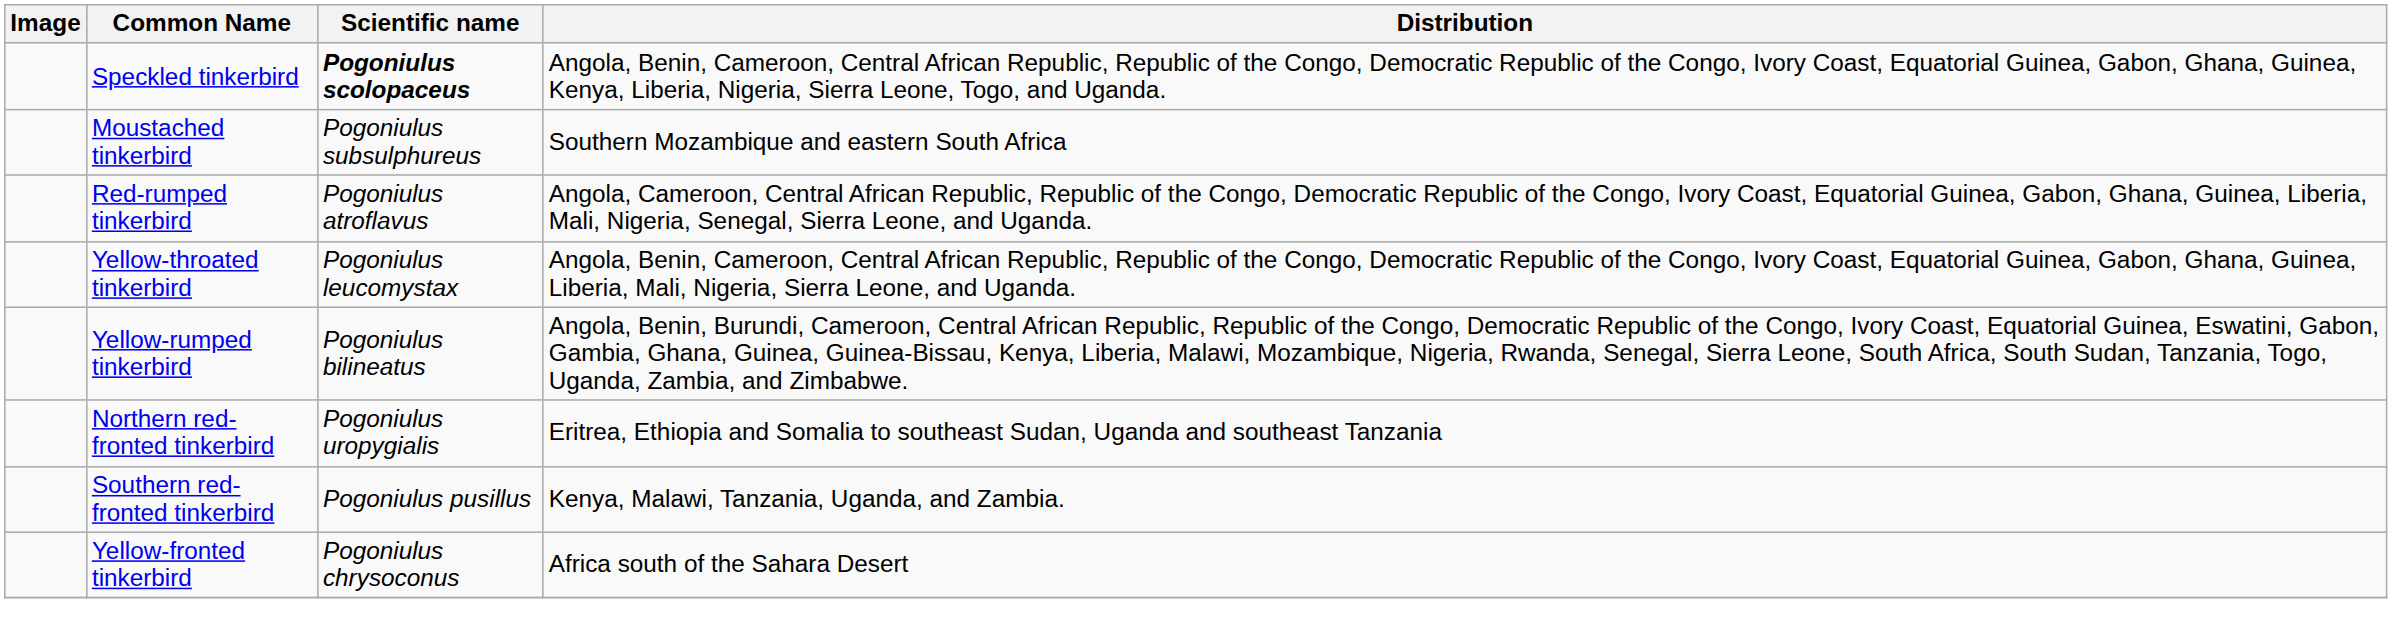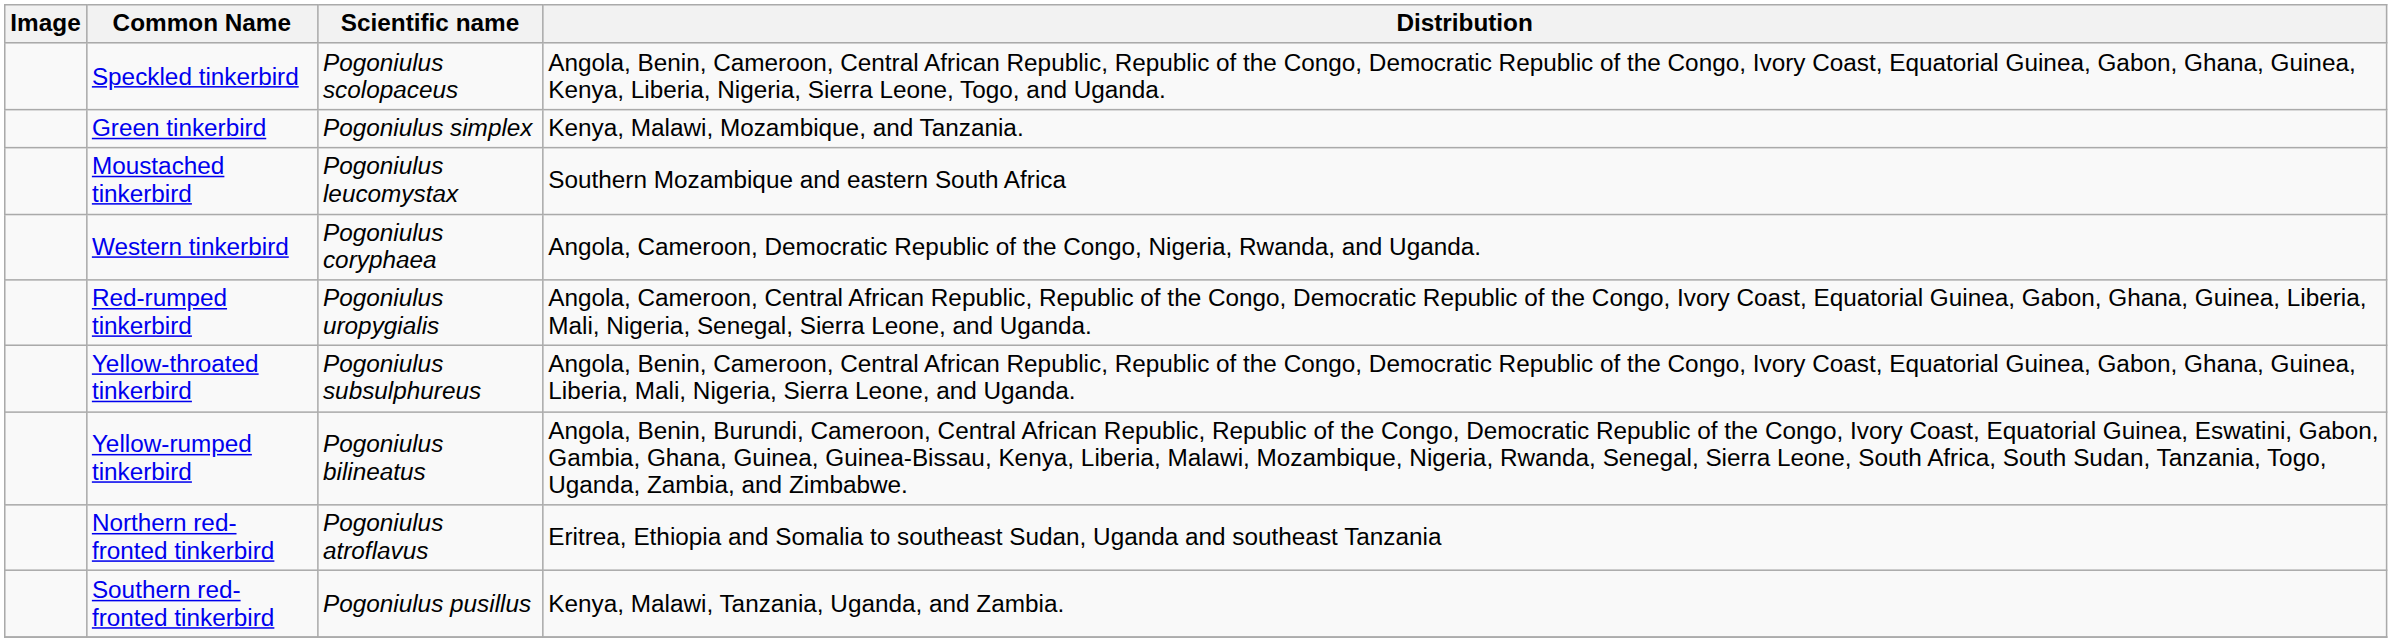 <table class="wikitable">
 <tr>
 <th>Image</th>
 <th>Common Name</th>
 <th>Scientific name</th>
 <th>Distribution</th>
 </tr>
 <tr>
 <td></td>
 <td><a href='#'>Speckled tinkerbird</a></td>
-<td><strong><em>Pogoniulus scolopaceus</em></strong></td>
+<td><em>Pogoniulus scolopaceus</em></td>
 <td>Angola, Benin, Cameroon, Central African Republic, Republic of the Congo, Democratic Republic of the Congo, Ivory Coast, Equatorial Guinea, Gabon, Ghana, Guinea, Kenya, Liberia, Nigeria, Sierra Leone, Togo, and Uganda.</td>
 </tr>
 <tr>
 <td></td>
+<td><a href='#'>Green tinkerbird</a></td>
+<td><em>Pogoniulus simplex</em></td>
+<td>Kenya, Malawi, Mozambique, and Tanzania.</td>
+</tr>
+<tr>
+<td></td>
 <td><a href='#'>Moustached tinkerbird</a></td>
-<td><em>Pogoniulus subsulphureus</em></td>
+<td><em>Pogoniulus leucomystax</em></td>
 <td>Southern Mozambique and eastern South Africa</td>
 </tr>
 <tr>
 <td></td>
+<td><a href='#'>Western tinkerbird</a></td>
+<td><em>Pogoniulus coryphaea</em></td>
+<td>Angola, Cameroon, Democratic Republic of the Congo, Nigeria, Rwanda, and Uganda.</td>
+</tr>
+<tr>
+<td></td>
 <td><a href='#'>Red-rumped tinkerbird</a></td>
-<td><em>Pogoniulus atroflavus</em></td>
+<td><em>Pogoniulus uropygialis</em></td>
 <td>Angola, Cameroon, Central African Republic, Republic of the Congo, Democratic Republic of the Congo, Ivory Coast, Equatorial Guinea, Gabon, Ghana, Guinea, Liberia, Mali, Nigeria, Senegal, Sierra Leone, and Uganda.</td>
 </tr>
 <tr>
 <td></td>
 <td><a href='#'>Yellow-throated tinkerbird</a></td>
-<td><em>Pogoniulus leucomystax</em></td>
+<td><em>Pogoniulus subsulphureus</em></td>
 <td>Angola, Benin, Cameroon, Central African Republic, Republic of the Congo, Democratic Republic of the Congo, Ivory Coast, Equatorial Guinea, Gabon, Ghana, Guinea, Liberia, Mali, Nigeria, Sierra Leone, and Uganda.</td>
 </tr>
 <tr>
 <td></td>
 <td><a href='#'>Yellow-rumped tinkerbird</a></td>
 <td><em>Pogoniulus bilineatus</em></td>
 <td>Angola, Benin, Burundi, Cameroon, Central African Republic, Republic of the Congo, Democratic Republic of the Congo, Ivory Coast, Equatorial Guinea, Eswatini, Gabon, Gambia, Ghana, Guinea, Guinea-Bissau, Kenya, Liberia, Malawi, Mozambique, Nigeria, Rwanda, Senegal, Sierra Leone, South Africa, South Sudan, Tanzania, Togo, Uganda, Zambia, and Zimbabwe.</td>
 </tr>
 <tr>
 <td></td>
 <td><a href='#'>Northern red-fronted tinkerbird</a></td>
-<td><em>Pogoniulus uropygialis</em></td>
+<td><em>Pogoniulus atroflavus</em></td>
 <td>Eritrea, Ethiopia and Somalia to southeast Sudan, Uganda and southeast Tanzania</td>
 </tr>
 <tr>
 <td></td>
 <td><a href='#'>Southern red-fronted tinkerbird</a></td>
 <td><em>Pogoniulus pusillus</em></td>
 <td>Kenya, Malawi, Tanzania, Uganda, and Zambia.</td>
 </tr>
 <tr>
-<td></td>
-<td><a href='#'>Yellow-fronted tinkerbird</a></td>
-<td><em>Pogoniulus chrysoconus</em></td>
-<td>Africa south of the Sahara Desert</td>
-</tr>
-<tr>
 </tr>
 </table>
